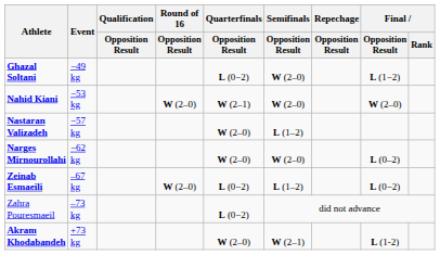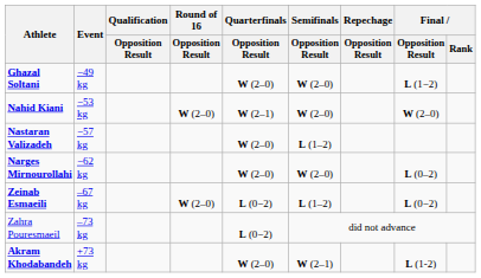 <table class="wikitable" style="font-size:90%;">
 <tr>
 <th rowspan=2>Athlete</th>
 <th rowspan=2>Event</th>
 <th>Qualification</th>
 <th>Round of 16</th>
 <th>Quarterfinals</th>
 <th>Semifinals</th>
 <th>Repechage</th>
 <th colspan=2>Final / </th>
 </tr>
 <tr style="font-size:95%">
 <th>Opposition<br>Result</th>
 <th>Opposition<br>Result</th>
 <th>Opposition<br>Result</th>
 <th>Opposition<br>Result</th>
 <th>Opposition<br>Result</th>
 <th>Opposition<br>Result</th>
 <th>Rank</th>
 </tr>
 <tr align=center>
 <td align=left><strong><a href='#'>Ghazal Soltani</a></strong></td>
 <td align=left><a href='#'>−49 kg</a></td>
 <td></td>
 <td></td>
-<td><br><strong>L</strong> (0−2)</td>
+<td><br><strong>W</strong> (2–0)</td>
 <td><br><strong>W</strong> (2–0)</td>
 <td></td>
 <td><br><strong>L</strong> (1−2)</td>
 <td></td>
 </tr>
 <tr align=center>
 <td align=left><strong><a href='#'>Nahid Kiani</a></strong></td>
 <td align=left><a href='#'>−53 kg</a></td>
 <td></td>
 <td><br><strong>W</strong> (2–0)</td>
 <td><br><strong>W</strong> (2–1)</td>
 <td><br><strong>W</strong> (2–0)</td>
 <td></td>
 <td><br><strong>W</strong> (2–0)</td>
 <td></td>
 </tr>
 <tr align=center>
 <td align=left><strong><a href='#'>Nastaran Valizadeh</a></strong></td>
 <td align=left><a href='#'>−57 kg</a></td>
 <td></td>
 <td></td>
 <td><br><strong>W</strong> (2–0)</td>
 <td><br><strong>L</strong> (1–2)</td>
 <td></td>
 <td></td>
 <td></td>
 </tr>
 <tr align=center>
 <td align=left><strong><a href='#'>Narges Mirnourollahi</a></strong></td>
 <td align=left><a href='#'>−62 kg</a></td>
 <td></td>
 <td></td>
 <td><br><strong>W</strong> (2–0)</td>
 <td><br><strong>W</strong> (2–0)</td>
 <td></td>
 <td><br><strong>L</strong> (0–2)</td>
 <td></td>
 </tr>
 <tr align=center>
 <td align=left><strong><a href='#'>Zeinab Esmaeili</a></strong></td>
 <td align=left><a href='#'>–67 kg</a></td>
 <td></td>
 <td><br><strong>W</strong> (2–0)</td>
 <td><br><strong>L</strong> (0−2)</td>
 <td><br><strong>L</strong> (1–2)</td>
 <td></td>
 <td><br><strong>L</strong> (0−2)</td>
 <td></td>
 </tr>
 <tr align=center>
 <td align=left><a href='#'>Zahra Pouresmaeil</a></td>
 <td align=left><a href='#'>–73 kg</a></td>
 <td></td>
 <td></td>
 <td><br><strong>L</strong> (0−2)</td>
 <td Colspan=5>did not advance</td>
 </tr>
 <tr align=center>
 <td align=left><strong><a href='#'>Akram Khodabandeh</a></strong></td>
 <td align=left><a href='#'>+73 kg</a></td>
 <td></td>
 <td></td>
 <td><br><strong>W</strong> (2–0)</td>
 <td><br><strong>W</strong> (2–1)</td>
 <td></td>
 <td><br><strong>L</strong> (1-2)</td>
 <td></td>
 </tr>
 </table>
